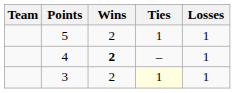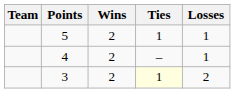 <table class="wikitable" border="1" style="text-align:center">
 <tr>
 <th>Team</th>
 <th width=50>Points</th>
 <th width=50>Wins</th>
 <th width=50>Ties</th>
 <th width=50>Losses</th>
 </tr>
 <tr>
 <td align=left><strong></strong></td>
 <td>5</td>
 <td>2</td>
 <td>1</td>
 <td>1</td>
 </tr>
 <tr>
 <td align=left></td>
 <td>4</td>
-<td><strong>2</strong></td>
+<td>2</td>
 <td>–</td>
 <td>1</td>
 </tr>
 <tr>
 <td align=left></td>
 <td>3</td>
 <td>2</td>
 <td style="background: lightyellow;">1</td>
-<td>1</td>
+<td>2</td>
 </tr>
 </table>
